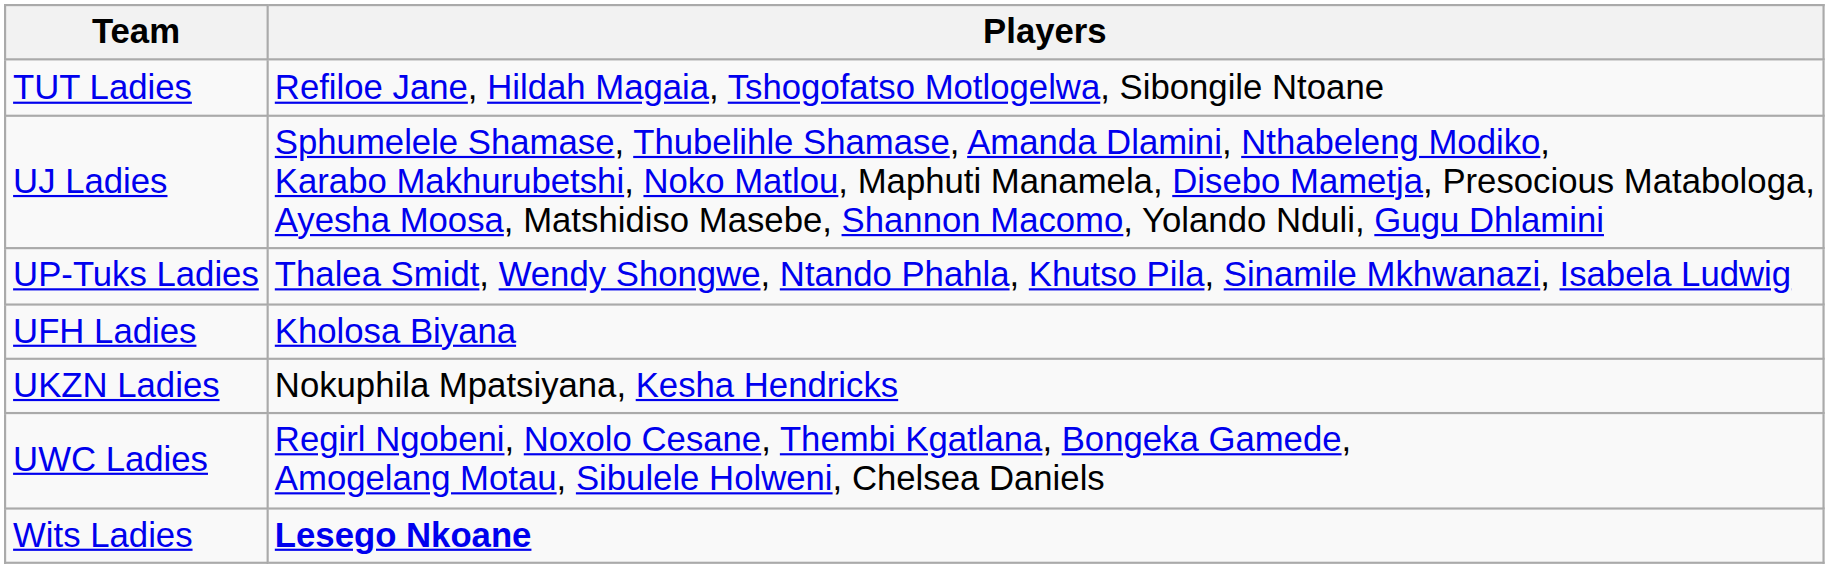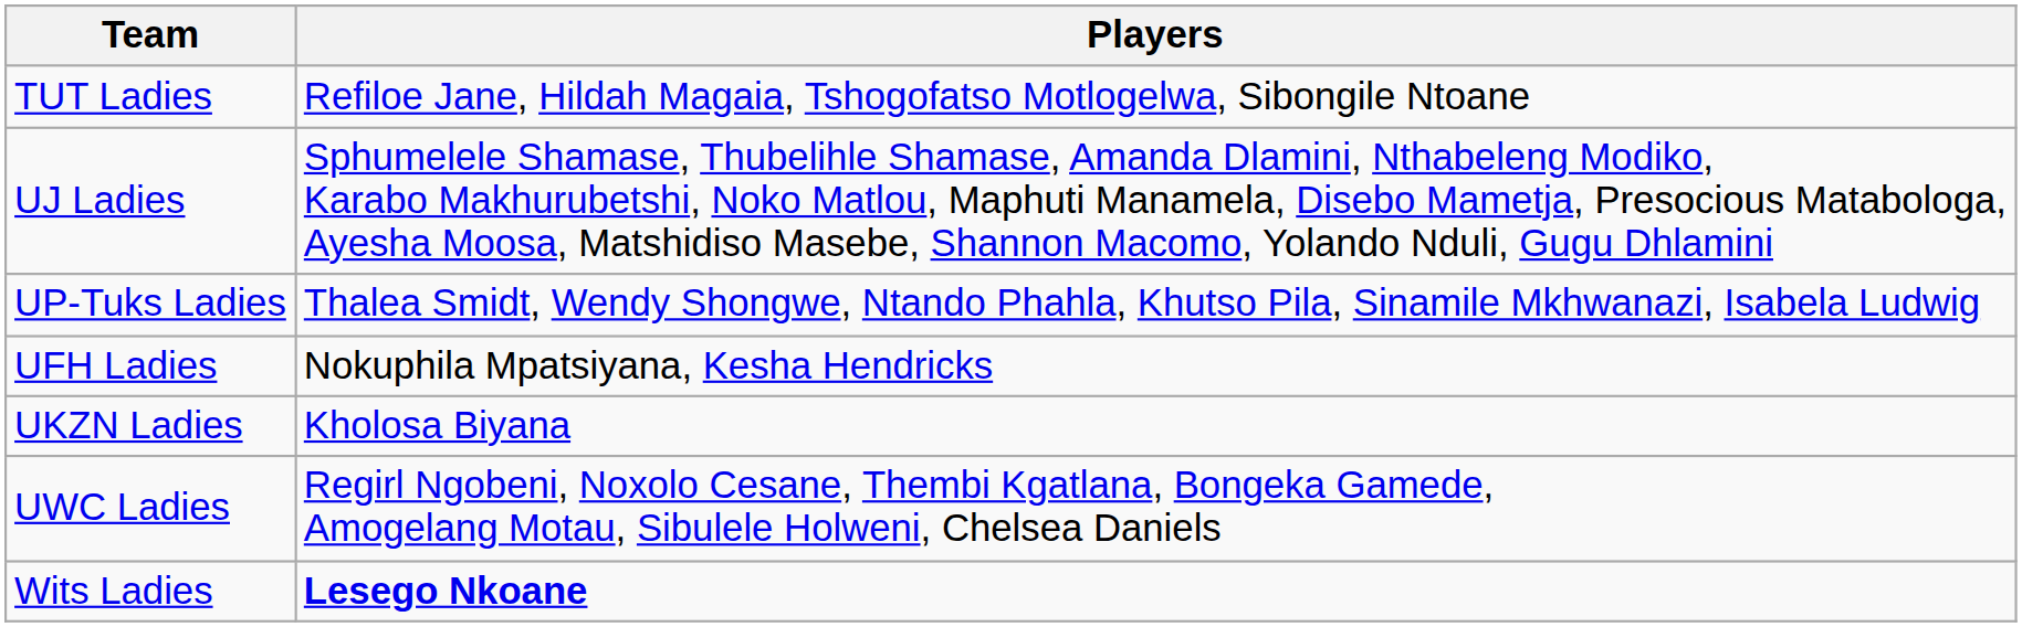 <table class="wikitable">
 <tr>
 <th>Team</th>
 <th>Players</th>
 </tr>
 <tr>
 <td><a href='#'>TUT Ladies</a></td>
 <td><a href='#'>Refiloe Jane</a>, <a href='#'>Hildah Magaia</a>, <a href='#'>Tshogofatso Motlogelwa</a>, Sibongile Ntoane</td>
 </tr>
 <tr>
 <td><a href='#'>UJ Ladies</a></td>
 <td><a href='#'>Sphumelele Shamase</a>, <a href='#'>Thubelihle Shamase</a>, <a href='#'>Amanda Dlamini</a>, <a href='#'>Nthabeleng Modiko</a>,<br><a href='#'>Karabo Makhurubetshi</a>, <a href='#'>Noko Matlou</a>, Maphuti Manamela, <a href='#'>Disebo Mametja</a>, Presocious Matabologa,<br><a href='#'>Ayesha Moosa</a>, Matshidiso Masebe, <a href='#'>Shannon Macomo</a>, Yolando Nduli, <a href='#'>Gugu Dhlamini</a></td>
 </tr>
 <tr>
 <td><a href='#'>UP-Tuks Ladies</a></td>
 <td><a href='#'>Thalea Smidt</a>, <a href='#'>Wendy Shongwe</a>, <a href='#'>Ntando Phahla</a>, <a href='#'>Khutso Pila</a>, <a href='#'>Sinamile Mkhwanazi</a>, <a href='#'>Isabela Ludwig</a></td>
 </tr>
 <tr>
 <td><a href='#'>UFH Ladies</a></td>
-<td><a href='#'>Kholosa Biyana</a></td>
+<td>Nokuphila Mpatsiyana, <a href='#'>Kesha Hendricks</a></td>
 </tr>
 <tr>
 <td><a href='#'>UKZN Ladies</a></td>
-<td>Nokuphila Mpatsiyana, <a href='#'>Kesha Hendricks</a></td>
+<td><a href='#'>Kholosa Biyana</a></td>
 </tr>
 <tr>
 <td><a href='#'>UWC Ladies</a></td>
 <td><a href='#'>Regirl Ngobeni</a>, <a href='#'>Noxolo Cesane</a>, <a href='#'>Thembi Kgatlana</a>, <a href='#'>Bongeka Gamede</a>,<br><a href='#'>Amogelang Motau</a>, <a href='#'>Sibulele Holweni</a>, Chelsea Daniels</td>
 </tr>
 <tr>
 <td><a href='#'>Wits Ladies</a></td>
 <td><strong><a href='#'>Lesego Nkoane</a></strong></td>
 </tr>
 </table>
